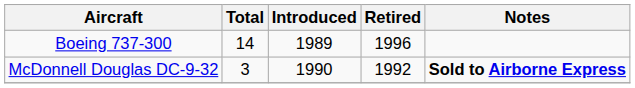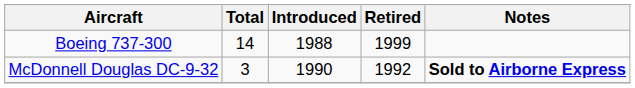 <table class="wikitable" style="margin:0.5em auto; text-align:center">
 <tr>
 <th>Aircraft</th>
 <th>Total</th>
 <th>Introduced</th>
 <th>Retired</th>
 <th>Notes</th>
 </tr>
 <tr>
 <td><a href='#'>Boeing 737-300</a></td>
 <td>14</td>
-<td>1989</td>
-<td>1996</td>
+<td>1988</td>
+<td>1999</td>
 <td></td>
 </tr>
 <tr>
 <td><a href='#'>McDonnell Douglas DC-9-32</a></td>
 <td>3</td>
 <td>1990</td>
 <td>1992</td>
 <td><strong>Sold to <a href='#'>Airborne Express</a></strong></td>
 </tr>
 <tr>
 </tr>
 </table>
